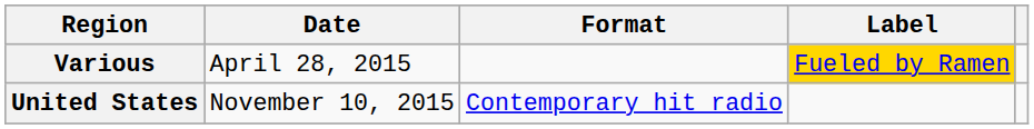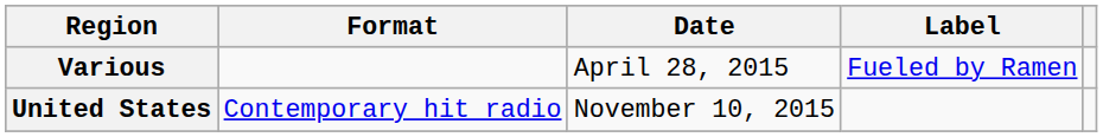 <table class="wikitable plainrowheaders">
 <tr>
 <th scope="col">Region</th>
+<th scope="col">Format</th>
 <th scope="col">Date</th>
-<th scope="col">Format</th>
 <th scope="col">Label</th>
 <th scope="col"></th>
 </tr>
 <tr>
 <th scope="row">Various</th>
+<td></td>
 <td>April 28, 2015</td>
-<td></td>
-<td style="background: gold;"><a href='#'>Fueled by Ramen</a></td>
+<td><a href='#'>Fueled by Ramen</a></td>
 <td></td>
 </tr>
 <tr>
 <th scope="row">United States</th>
+<td><a href='#'>Contemporary hit radio</a></td>
 <td>November 10, 2015</td>
-<td><a href='#'>Contemporary hit radio</a></td>
 <td></td>
 <td></td>
 </tr>
 </table>
